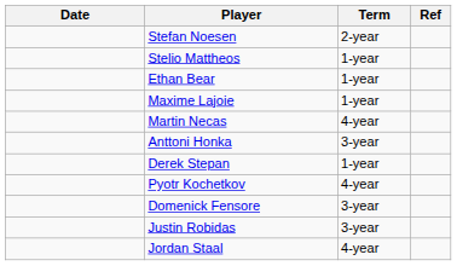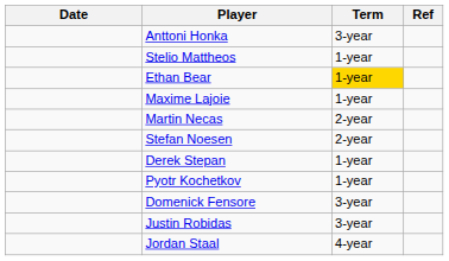 <table class="wikitable">
 <tr>
 <th style="width: 10em;">Date</th>
 <th style="width: 14em;">Player</th>
 <th style="width: 5em;">Term</th>
 <th style="width: 2.5em;">Ref</th>
 </tr>
 <tr>
 <td></td>
-<td><a href='#'>Stefan Noesen</a></td>
-<td>2-year</td>
+<td><a href='#'>Anttoni Honka</a></td>
+<td>3-year</td>
 <td></td>
 </tr>
 <tr>
 <td></td>
 <td><a href='#'>Stelio Mattheos</a></td>
 <td>1-year</td>
 <td></td>
 </tr>
 <tr>
 <td></td>
 <td><a href='#'>Ethan Bear</a></td>
-<td>1-year</td>
+<td style="background: gold;">1-year</td>
 <td></td>
 </tr>
 <tr>
 <td></td>
 <td><a href='#'>Maxime Lajoie</a></td>
 <td>1-year</td>
 <td></td>
 </tr>
 <tr>
 <td></td>
 <td><a href='#'>Martin Necas</a></td>
-<td>4-year</td>
+<td>2-year</td>
 <td></td>
 </tr>
 <tr>
 <td></td>
-<td><a href='#'>Anttoni Honka</a></td>
-<td>3-year</td>
+<td><a href='#'>Stefan Noesen</a></td>
+<td>2-year</td>
 <td></td>
 </tr>
 <tr>
 <td></td>
 <td><a href='#'>Derek Stepan</a></td>
 <td>1-year</td>
 <td></td>
 </tr>
 <tr>
 <td></td>
 <td><a href='#'>Pyotr Kochetkov</a></td>
-<td>4-year</td>
+<td>1-year</td>
 <td></td>
 </tr>
 <tr>
 <td></td>
 <td><a href='#'>Domenick Fensore</a></td>
 <td>3-year</td>
 <td></td>
 </tr>
 <tr>
 <td></td>
 <td><a href='#'>Justin Robidas</a></td>
 <td>3-year</td>
 <td></td>
 </tr>
 <tr>
 <td></td>
 <td><a href='#'>Jordan Staal</a></td>
 <td>4-year</td>
 <td></td>
 </tr>
 </table>
